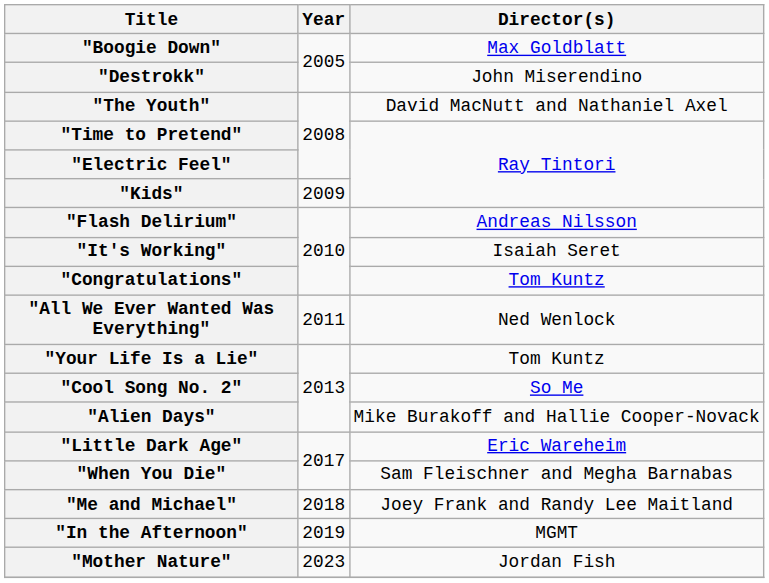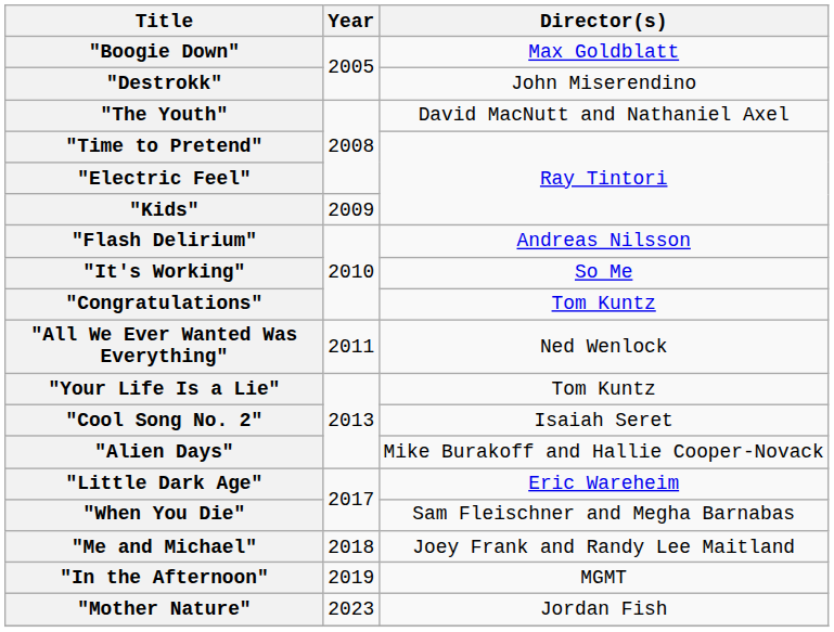 <table class="wikitable plainrowheaders" style="text-align:center;">
 <tr>
 <th scope="col" style="width:16em;">Title</th>
 <th scope="col">Year</th>
 <th scope="col">Director(s)</th>
 </tr>
 <tr>
 <th scope="row">"Boogie Down"</th>
 <td rowspan="2">2005</td>
 <td><a href='#'>Max Goldblatt</a></td>
 </tr>
 <tr>
 <th scope="row">"Destrokk"</th>
 <td>John Miserendino</td>
 </tr>
 <tr>
 <th scope="row">"The Youth"</th>
 <td rowspan="3">2008</td>
 <td>David MacNutt and Nathaniel Axel</td>
 </tr>
 <tr>
 <th scope="row">"Time to Pretend"</th>
 <td rowspan="3"><a href='#'>Ray Tintori</a></td>
 </tr>
 <tr>
 <th scope="row">"Electric Feel"</th>
 </tr>
 <tr>
 <th scope="row">"Kids"</th>
 <td>2009</td>
 </tr>
 <tr>
 <th scope="row">"Flash Delirium"</th>
 <td rowspan="3">2010</td>
 <td><a href='#'>Andreas Nilsson</a></td>
 </tr>
 <tr>
 <th scope="row">"It's Working"</th>
-<td>Isaiah Seret</td>
+<td><a href='#'>So Me</a></td>
 </tr>
 <tr>
 <th scope="row">"Congratulations"</th>
 <td><a href='#'>Tom Kuntz</a></td>
 </tr>
 <tr>
 <th scope="row">"All We Ever Wanted Was Everything"</th>
 <td>2011</td>
 <td>Ned Wenlock</td>
 </tr>
 <tr>
 <th scope="row">"Your Life Is a Lie"</th>
 <td rowspan="3">2013</td>
 <td>Tom Kuntz</td>
 </tr>
 <tr>
 <th scope="row">"Cool Song No. 2"</th>
-<td><a href='#'>So Me</a></td>
+<td>Isaiah Seret</td>
 </tr>
 <tr>
 <th scope="row">"Alien Days"</th>
 <td>Mike Burakoff and Hallie Cooper-Novack</td>
 </tr>
 <tr>
 <th scope="row">"Little Dark Age"</th>
 <td rowspan="2">2017</td>
 <td><a href='#'>Eric Wareheim</a></td>
 </tr>
 <tr>
 <th scope="row">"When You Die"</th>
 <td>Sam Fleischner and Megha Barnabas</td>
 </tr>
 <tr>
 <th scope="row">"Me and Michael"</th>
 <td>2018</td>
 <td>Joey Frank and Randy Lee Maitland</td>
 </tr>
 <tr>
 <th scope="row">"In the Afternoon"</th>
 <td>2019</td>
 <td>MGMT</td>
 </tr>
 <tr>
 <th scope="row">"Mother Nature"</th>
 <td>2023</td>
 <td>Jordan Fish</td>
 </tr>
 <tr>
 </tr>
 </table>
